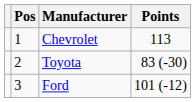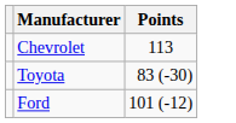 <table class="wikitable" style="font-size: 95%;">
 <tr>
 <th></th>
-<th>Pos</th>
 <th>Manufacturer</th>
 <th>Points</th>
 </tr>
 <tr>
 <td align="left"></td>
-<td>1</td>
 <td><a href='#'>Chevrolet</a></td>
 <td style="text-align:center;">113</td>
 </tr>
 <tr>
 <td align="left"></td>
-<td>2</td>
 <td><a href='#'>Toyota</a></td>
 <td style="text-align:right;">83 (-30)</td>
 </tr>
 <tr>
 <td align="left"></td>
-<td>3</td>
 <td><a href='#'>Ford</a></td>
 <td style="text-align:right;">101 (-12)</td>
 </tr>
 </table>
